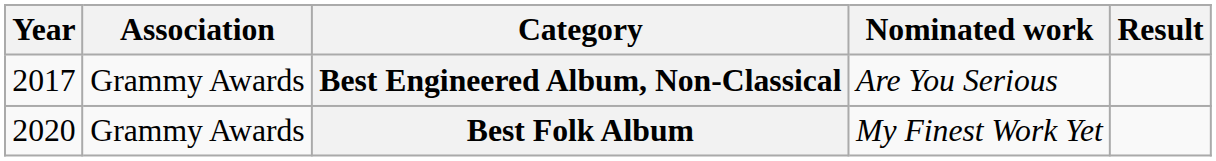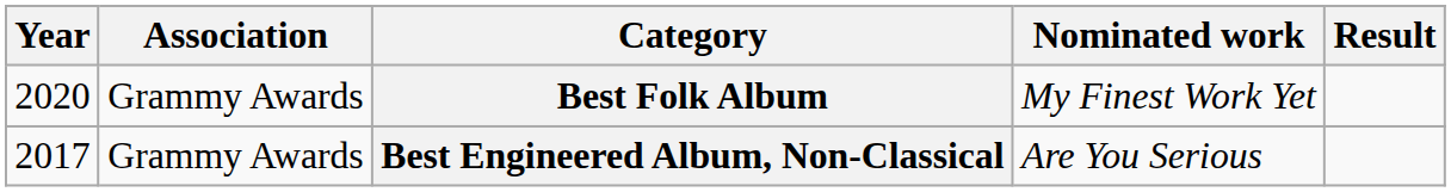 <table class="wikitable plainrowheaders">
 <tr>
 <th scope="col">Year</th>
 <th scope="col">Association</th>
 <th scope="col">Category</th>
 <th scope="col">Nominated work</th>
 <th scope="col">Result</th>
 </tr>
 <tr>
+<td>2020</td>
+<td>Grammy Awards</td>
+<th scope="row">Best Folk Album</th>
+<td><em>My Finest Work Yet</em></td>
+<td></td>
+</tr>
+<tr>
 <td>2017</td>
 <td>Grammy Awards</td>
 <th scope="row">Best Engineered Album, Non-Classical</th>
 <td><em>Are You Serious</em></td>
 <td></td>
 </tr>
-<tr>
-<td>2020</td>
-<td>Grammy Awards</td>
-<th scope="row">Best Folk Album</th>
-<td><em>My Finest Work Yet</em></td>
-<td></td>
-</tr>
 </table>
